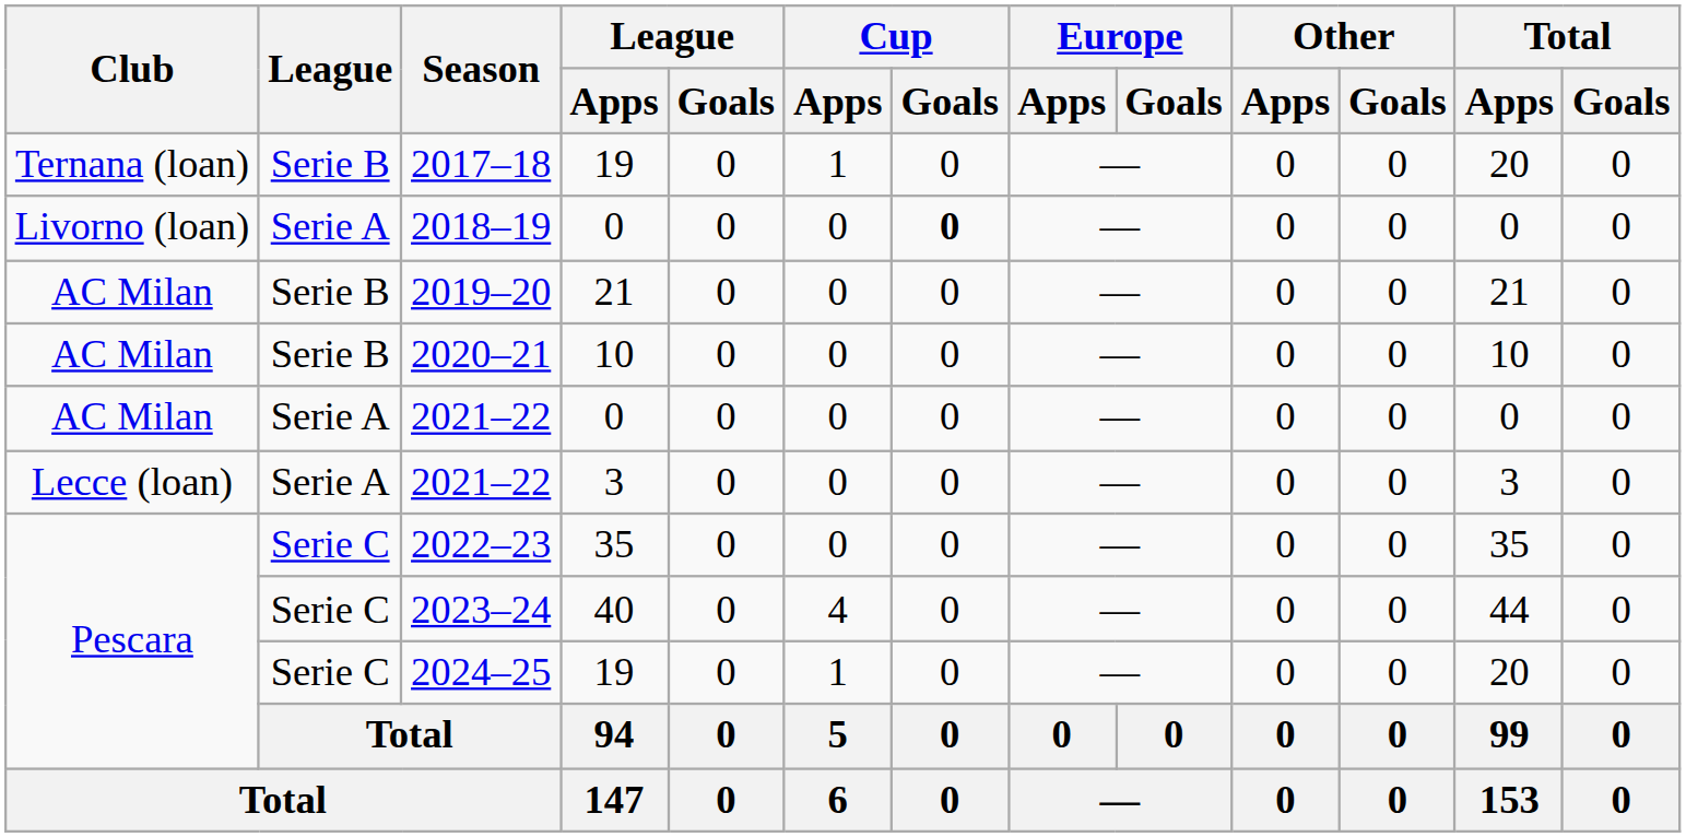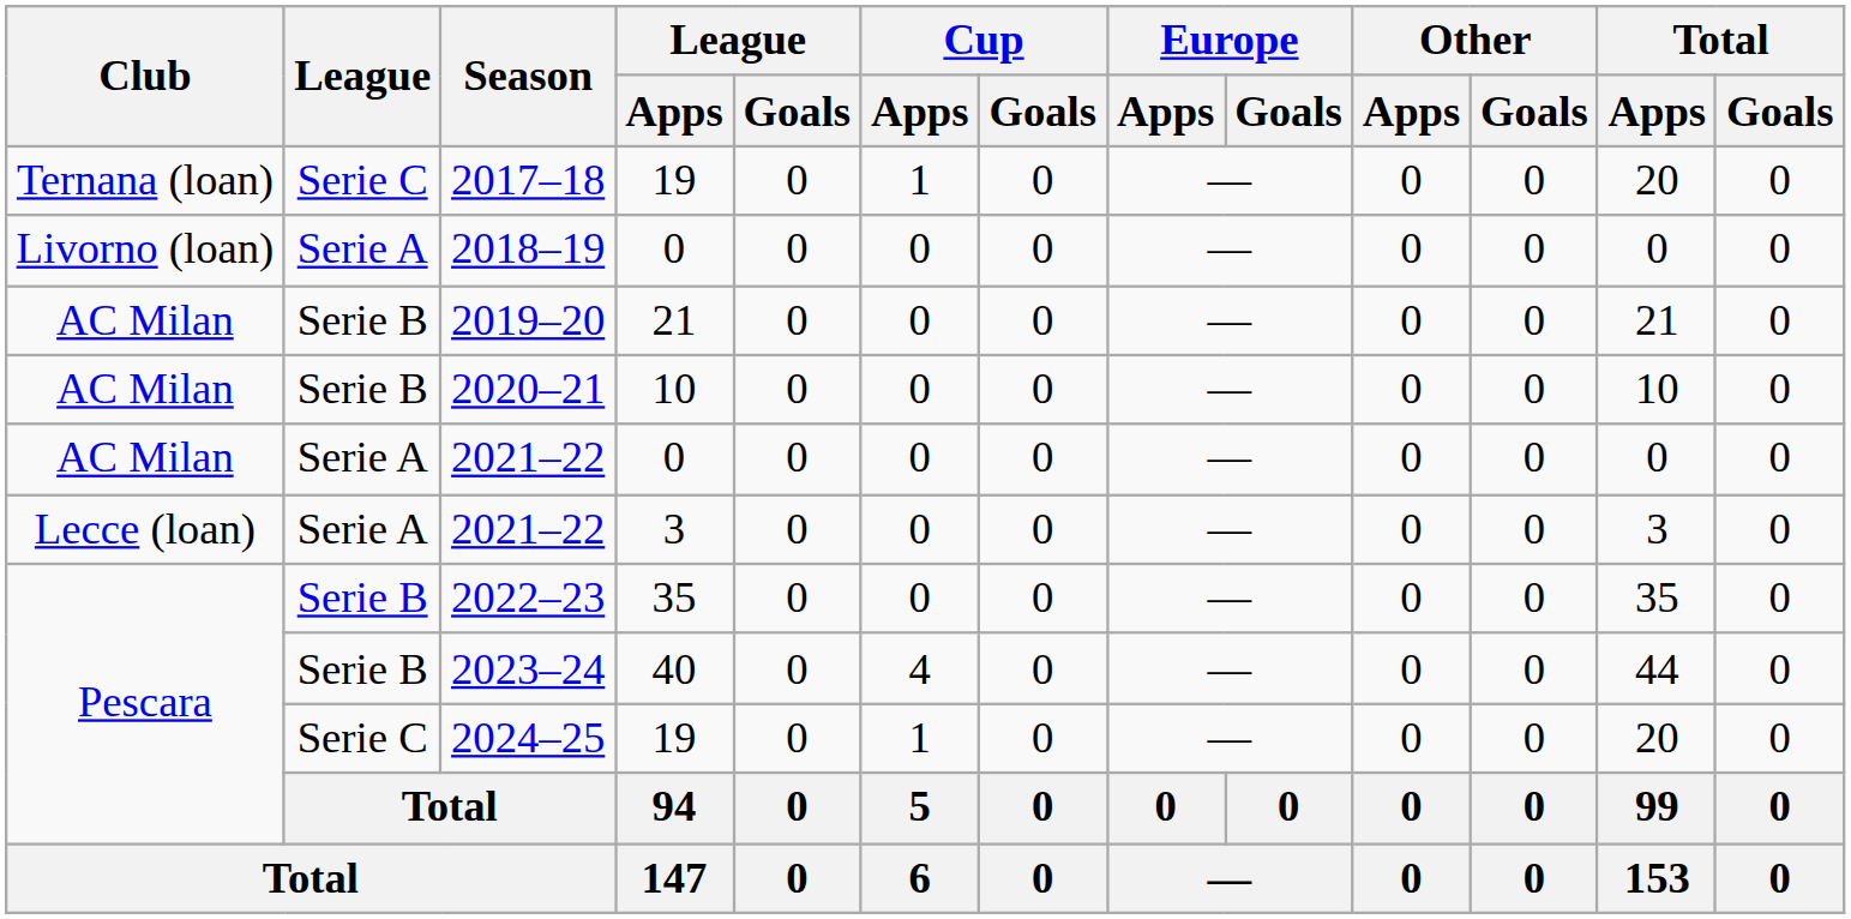 <table class="wikitable" style="text-align: center;">
 <tr>
 <th rowspan="2">Club</th>
 <th rowspan="2">League</th>
 <th rowspan="2">Season</th>
 <th colspan="2">League</th>
 <th colspan="2"><a href='#'>Cup</a></th>
 <th colspan="2"><a href='#'>Europe</a></th>
 <th colspan="2">Other</th>
 <th colspan="2">Total</th>
 </tr>
 <tr>
 <th>Apps</th>
 <th>Goals</th>
 <th>Apps</th>
 <th>Goals</th>
 <th>Apps</th>
 <th>Goals</th>
 <th>Apps</th>
 <th>Goals</th>
 <th>Apps</th>
 <th>Goals</th>
 </tr>
 <tr>
 <td><a href='#'>Ternana</a> (loan)</td>
-<td><a href='#'>Serie B</a></td>
+<td><a href='#'>Serie C</a></td>
 <td><a href='#'>2017–18</a></td>
 <td>19</td>
 <td>0</td>
 <td>1</td>
 <td>0</td>
 <td colspan=2>—</td>
 <td>0</td>
 <td>0</td>
 <td>20</td>
 <td>0</td>
 </tr>
 <tr>
 <td><a href='#'>Livorno</a> (loan)</td>
 <td><a href='#'>Serie A</a></td>
 <td><a href='#'>2018–19</a></td>
 <td>0</td>
 <td>0</td>
 <td>0</td>
-<td><strong>0</strong></td>
+<td>0</td>
 <td colspan=2>—</td>
 <td>0</td>
 <td>0</td>
 <td>0</td>
 <td>0</td>
 </tr>
 <tr>
 <td><a href='#'>AC Milan</a></td>
 <td>Serie B</td>
 <td><a href='#'>2019–20</a></td>
 <td>21</td>
 <td>0</td>
 <td>0</td>
 <td>0</td>
 <td colspan=2>—</td>
 <td>0</td>
 <td>0</td>
 <td>21</td>
 <td>0</td>
 </tr>
 <tr>
 <td><a href='#'>AC Milan</a></td>
 <td>Serie B</td>
 <td><a href='#'>2020–21</a></td>
 <td>10</td>
 <td>0</td>
 <td>0</td>
 <td>0</td>
 <td colspan=2>—</td>
 <td>0</td>
 <td>0</td>
 <td>10</td>
 <td>0</td>
 </tr>
 <tr>
 <td><a href='#'>AC Milan</a></td>
 <td>Serie A</td>
 <td><a href='#'>2021–22</a></td>
 <td>0</td>
 <td>0</td>
 <td>0</td>
 <td>0</td>
 <td colspan=2>—</td>
 <td>0</td>
 <td>0</td>
 <td>0</td>
 <td>0</td>
 </tr>
 <tr>
 <td><a href='#'>Lecce</a> (loan)</td>
 <td>Serie A</td>
 <td><a href='#'>2021–22</a></td>
 <td>3</td>
 <td>0</td>
 <td>0</td>
 <td>0</td>
 <td colspan=2>—</td>
 <td>0</td>
 <td>0</td>
 <td>3</td>
 <td>0</td>
 </tr>
 <tr>
 <td rowspan="4"><a href='#'>Pescara</a></td>
-<td><a href='#'>Serie C</a></td>
+<td><a href='#'>Serie B</a></td>
 <td><a href='#'>2022–23</a></td>
 <td>35</td>
 <td>0</td>
 <td>0</td>
 <td>0</td>
 <td colspan=2>—</td>
 <td>0</td>
 <td>0</td>
 <td>35</td>
 <td>0</td>
 </tr>
 <tr>
-<td>Serie C</td>
+<td>Serie B</td>
 <td><a href='#'>2023–24</a></td>
 <td>40</td>
 <td>0</td>
 <td>4</td>
 <td>0</td>
 <td colspan=2>—</td>
 <td>0</td>
 <td>0</td>
 <td>44</td>
 <td>0</td>
 </tr>
 <tr>
 <td>Serie C</td>
 <td><a href='#'>2024–25</a></td>
 <td>19</td>
 <td>0</td>
 <td>1</td>
 <td>0</td>
 <td colspan=2>—</td>
 <td>0</td>
 <td>0</td>
 <td>20</td>
 <td>0</td>
 </tr>
 <tr>
 <th colspan="2">Total</th>
 <th>94</th>
 <th>0</th>
 <th>5</th>
 <th>0</th>
 <th>0</th>
 <th>0</th>
 <th>0</th>
 <th>0</th>
 <th>99</th>
 <th>0</th>
 </tr>
 <tr>
 <th colspan=3>Total</th>
 <th>147</th>
 <th>0</th>
 <th>6</th>
 <th>0</th>
 <th colspan=2>—</th>
 <th>0</th>
 <th>0</th>
 <th>153</th>
 <th>0</th>
 </tr>
 </table>
